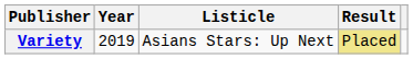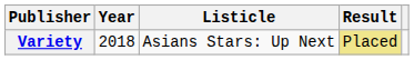 <table class="wikitable plainrowheaders sortable" style="margin-right: 0;">
 <tr>
 <th scope="col">Publisher</th>
 <th scope="col">Year</th>
 <th scope="col">Listicle</th>
 <th scope="col">Result</th>
 <th scope="col" class="unsortable"></th>
 </tr>
 <tr>
 <th scope="row"><a href='#'>Variety</a></th>
-<td>2019</td>
+<td>2018</td>
 <td>Asians Stars: Up Next</td>
 <td style="background: khaki;">Placed</td>
 <td></td>
 </tr>
 </table>
